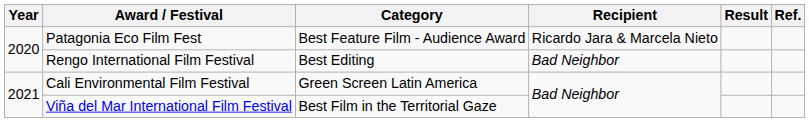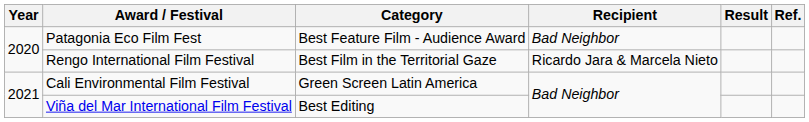 <table class="wikitable">
 <tr>
 <th>Year</th>
 <th>Award / Festival</th>
 <th>Category</th>
 <th>Recipient</th>
 <th>Result</th>
 <th>Ref.</th>
 </tr>
 <tr>
 <td rowspan="2">2020</td>
 <td>Patagonia Eco Film Fest</td>
 <td>Best Feature Film - Audience Award</td>
-<td>Ricardo Jara & Marcela Nieto</td>
+<td><em>Bad Neighbor</em></td>
 <td></td>
 <td></td>
 </tr>
 <tr>
 <td>Rengo International Film Festival</td>
-<td>Best Editing</td>
-<td><em>Bad Neighbor</em></td>
+<td>Best Film in the Territorial Gaze</td>
+<td>Ricardo Jara & Marcela Nieto</td>
 <td></td>
 <td></td>
 </tr>
 <tr>
 <td rowspan="2">2021</td>
 <td>Cali Environmental Film Festival</td>
 <td>Green Screen Latin America</td>
 <td rowspan="2"><em>Bad Neighbor</em></td>
 <td></td>
 <td></td>
 </tr>
 <tr>
 <td><a href='#'>Viña del Mar International Film Festival</a></td>
-<td>Best Film in the Territorial Gaze</td>
+<td>Best Editing</td>
 <td></td>
 <td></td>
 </tr>
 </table>
